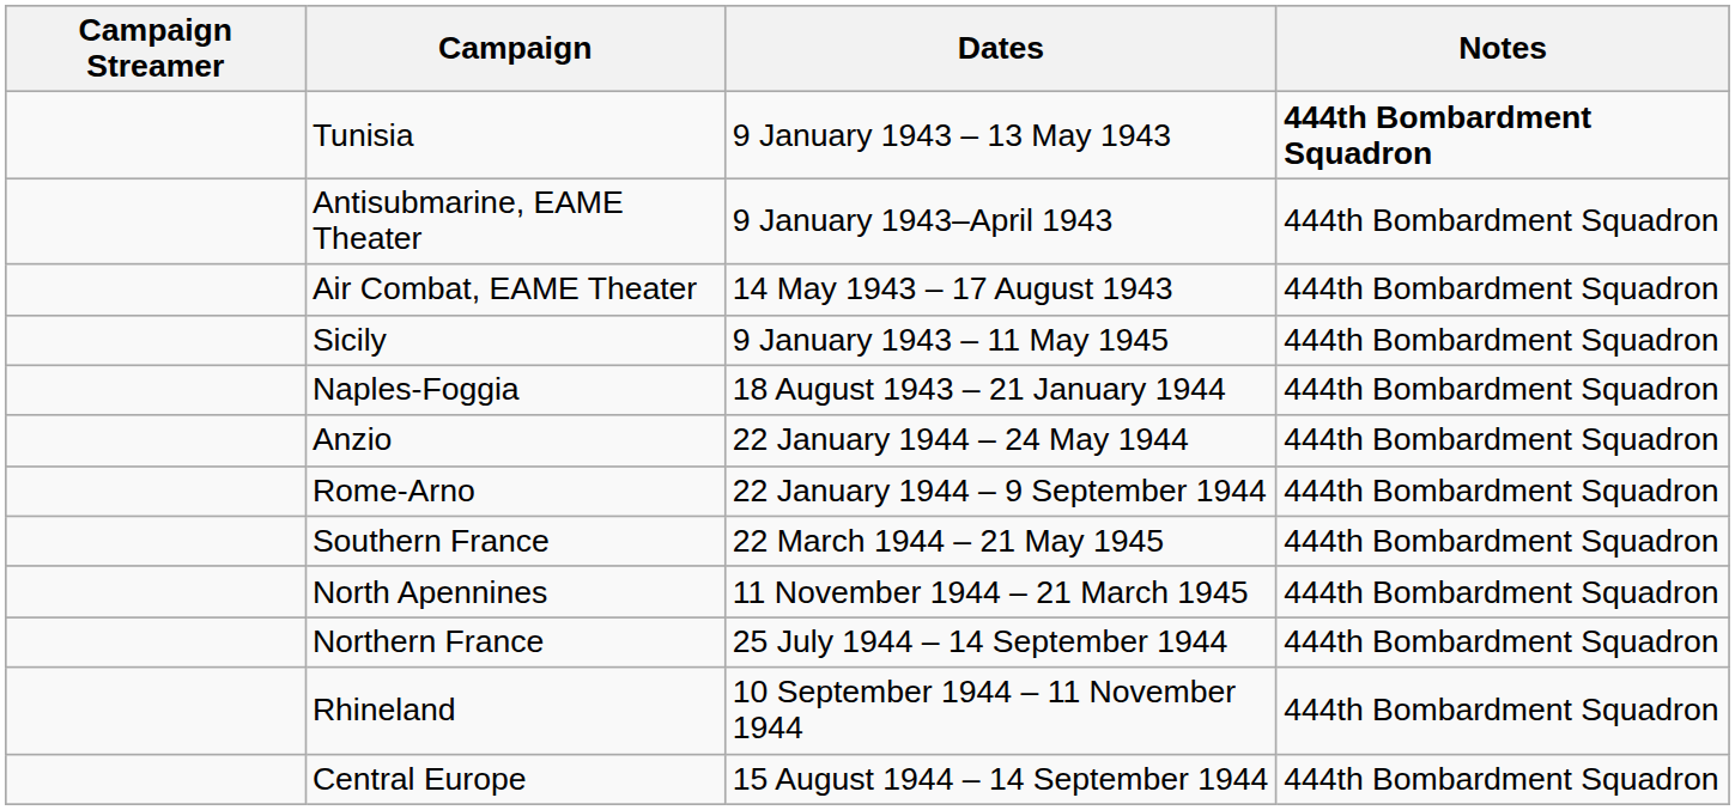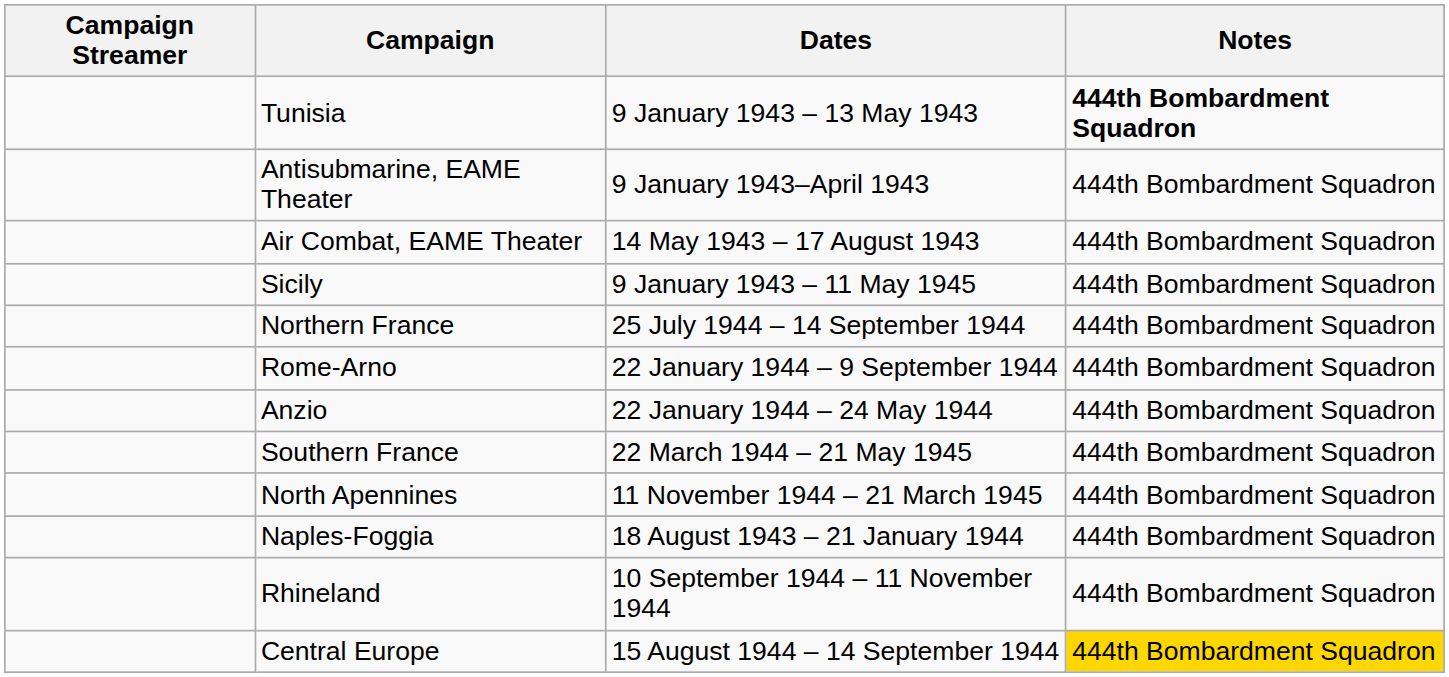 <table class="wikitable">
 <tr style="background:#efefef;">
 <th>Campaign Streamer</th>
 <th>Campaign</th>
 <th>Dates</th>
 <th>Notes</th>
 </tr>
 <tr>
 <td></td>
 <td>Tunisia</td>
 <td>9 January 1943 – 13 May 1943</td>
 <td><strong>444th Bombardment Squadron</strong></td>
 </tr>
 <tr>
 <td></td>
 <td>Antisubmarine, EAME Theater</td>
 <td>9 January 1943–April 1943</td>
 <td>444th Bombardment Squadron</td>
 </tr>
 <tr>
 <td></td>
 <td>Air Combat, EAME Theater</td>
 <td>14 May 1943 – 17 August 1943</td>
 <td>444th Bombardment Squadron</td>
 </tr>
 <tr>
 <td></td>
 <td>Sicily</td>
 <td>9 January 1943 – 11 May 1945</td>
 <td>444th Bombardment Squadron</td>
 </tr>
 <tr>
 <td></td>
-<td>Naples-Foggia</td>
-<td>18 August 1943 – 21 January 1944</td>
+<td>Northern France</td>
+<td>25 July 1944 – 14 September 1944</td>
+<td>444th Bombardment Squadron</td>
+</tr>
+<tr>
+<td></td>
+<td>Rome-Arno</td>
+<td>22 January 1944 – 9 September 1944</td>
 <td>444th Bombardment Squadron</td>
 </tr>
 <tr>
 <td></td>
 <td>Anzio</td>
 <td>22 January 1944 – 24 May 1944</td>
-<td>444th Bombardment Squadron</td>
-</tr>
-<tr>
-<td></td>
-<td>Rome-Arno</td>
-<td>22 January 1944 – 9 September 1944</td>
 <td>444th Bombardment Squadron</td>
 </tr>
 <tr>
 <td></td>
 <td>Southern France</td>
 <td>22 March 1944 – 21 May 1945</td>
 <td>444th Bombardment Squadron</td>
 </tr>
 <tr>
 <td></td>
 <td>North Apennines</td>
 <td>11 November 1944 – 21 March 1945</td>
 <td>444th Bombardment Squadron</td>
 </tr>
 <tr>
 <td></td>
-<td>Northern France</td>
-<td>25 July 1944 – 14 September 1944</td>
+<td>Naples-Foggia</td>
+<td>18 August 1943 – 21 January 1944</td>
 <td>444th Bombardment Squadron</td>
 </tr>
 <tr>
 <td></td>
 <td>Rhineland</td>
 <td>10 September 1944 – 11 November 1944</td>
 <td>444th Bombardment Squadron</td>
 </tr>
 <tr>
 <td></td>
 <td>Central Europe</td>
 <td>15 August 1944 – 14 September 1944</td>
-<td>444th Bombardment Squadron</td>
+<td style="background: gold;">444th Bombardment Squadron</td>
 </tr>
 </table>
